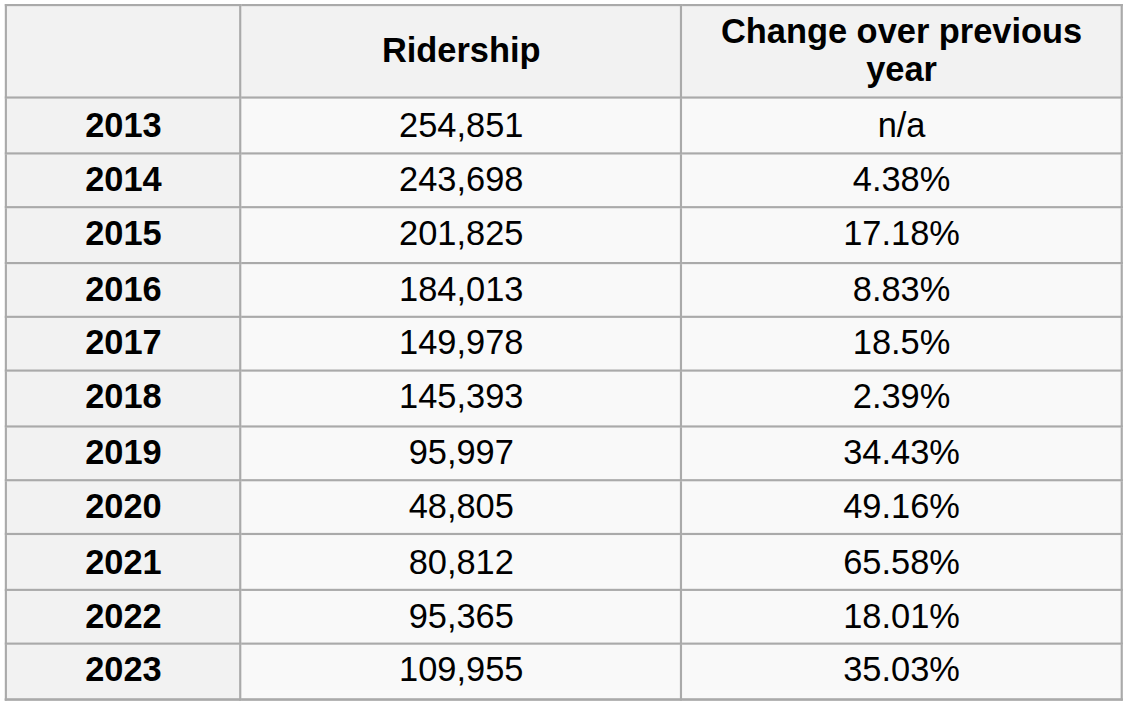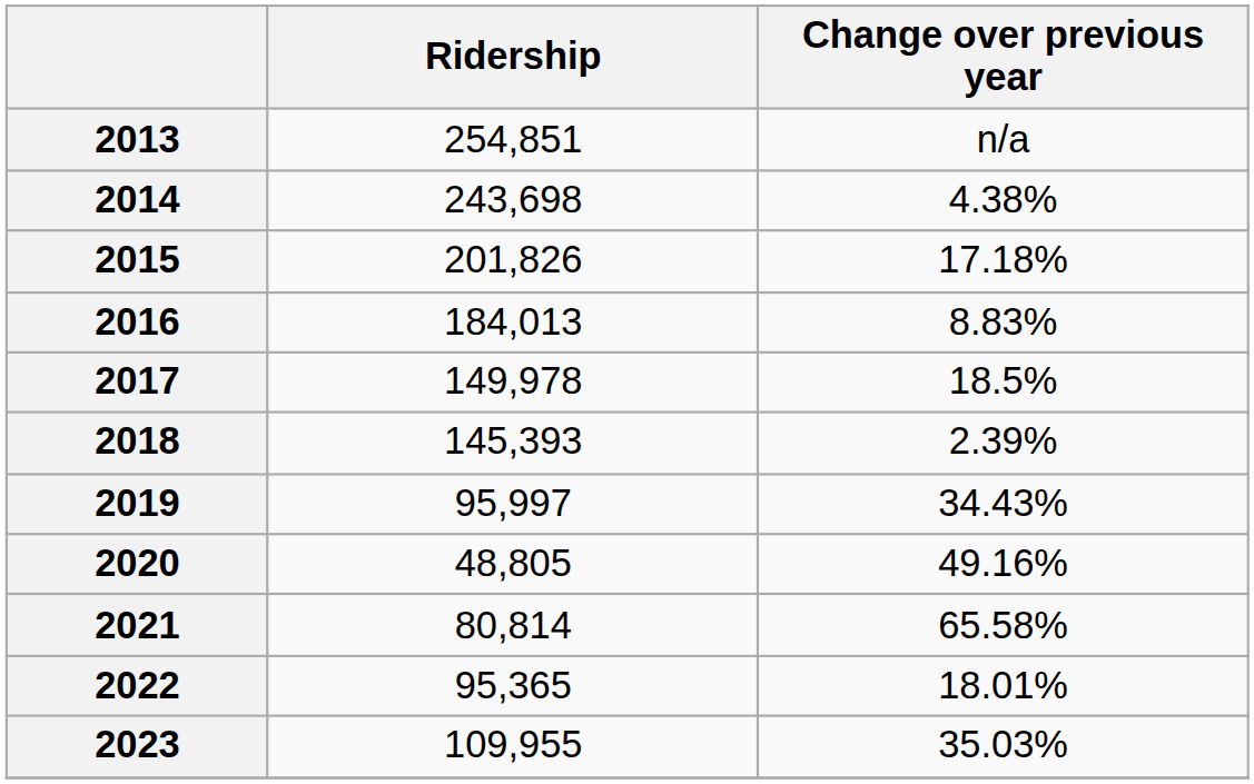 <table class="wikitable"  style="text-align:center; width:520px; margin:auto;">
 <tr>
 <th style="width:50px"></th>
 <th style="width:100px">Ridership</th>
 <th style="width:100px">Change over previous year</th>
 </tr>
 <tr>
 <th>2013</th>
 <td>254,851</td>
 <td>n/a</td>
 </tr>
 <tr>
 <th>2014</th>
 <td>243,698</td>
 <td>4.38%</td>
 </tr>
 <tr>
 <th>2015</th>
-<td>201,825</td>
+<td>201,826</td>
 <td>17.18%</td>
 </tr>
 <tr>
 <th>2016</th>
 <td>184,013</td>
 <td>8.83%</td>
 </tr>
 <tr>
 <th>2017</th>
 <td>149,978</td>
 <td>18.5%</td>
 </tr>
 <tr>
 <th>2018</th>
 <td>145,393</td>
 <td>2.39%</td>
 </tr>
 <tr>
 <th>2019</th>
 <td>95,997</td>
 <td>34.43%</td>
 </tr>
 <tr>
 <th>2020</th>
 <td>48,805</td>
 <td>49.16%</td>
 </tr>
 <tr>
 <th>2021</th>
-<td>80,812</td>
+<td>80,814</td>
 <td>65.58%</td>
 </tr>
 <tr>
 <th>2022</th>
 <td>95,365</td>
 <td>18.01%</td>
 </tr>
 <tr>
 <th>2023</th>
 <td>109,955</td>
 <td>35.03%</td>
 </tr>
 <tr>
 </tr>
 </table>
